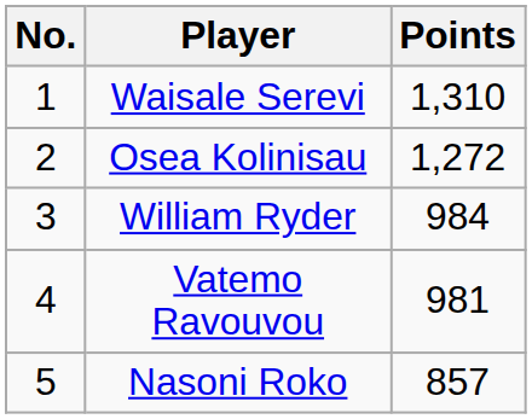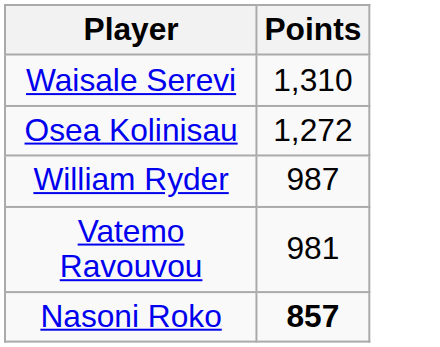 <table class="wikitable" style="text-align: center;">
 <tr>
-<th>No.</th>
 <th width=120>Player</th>
 <th width=45>Points</th>
 </tr>
 <tr>
-<td>1</td>
 <td><a href='#'>Waisale Serevi</a></td>
 <td>1,310</td>
 </tr>
 <tr>
-<td>2</td>
 <td><a href='#'>Osea Kolinisau</a></td>
 <td>1,272</td>
 </tr>
 <tr>
-<td>3</td>
 <td><a href='#'>William Ryder</a></td>
-<td>984</td>
+<td>987</td>
 </tr>
 <tr>
-<td>4</td>
 <td><a href='#'>Vatemo Ravouvou</a></td>
 <td>981</td>
 </tr>
 <tr>
-<td>5</td>
 <td><a href='#'>Nasoni Roko</a></td>
-<td>857</td>
+<td><strong>857</strong></td>
 </tr>
 </table>
